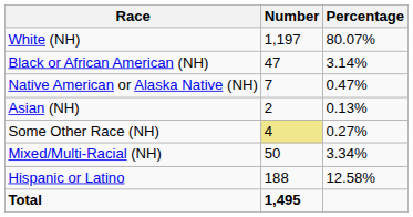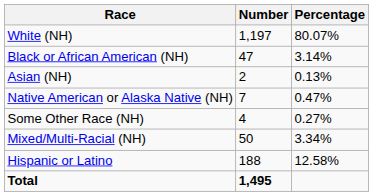 <table class="wikitable">
 <tr>
 <th>Race</th>
 <th>Number</th>
 <th>Percentage</th>
 </tr>
 <tr>
 <td><a href='#'>White</a> (NH)</td>
 <td>1,197</td>
 <td>80.07%</td>
 </tr>
 <tr>
 <td><a href='#'>Black or African American</a> (NH)</td>
 <td>47</td>
 <td>3.14%</td>
 </tr>
 <tr>
+<td><a href='#'>Asian</a> (NH)</td>
+<td>2</td>
+<td>0.13%</td>
+</tr>
+<tr>
 <td><a href='#'>Native American</a> or <a href='#'>Alaska Native</a> (NH)</td>
 <td>7</td>
 <td>0.47%</td>
 </tr>
 <tr>
-<td><a href='#'>Asian</a> (NH)</td>
-<td>2</td>
-<td>0.13%</td>
-</tr>
-<tr>
 <td>Some Other Race (NH)</td>
-<td style="background: khaki;">4</td>
+<td>4</td>
 <td>0.27%</td>
 </tr>
 <tr>
 <td><a href='#'>Mixed/Multi-Racial</a> (NH)</td>
 <td>50</td>
 <td>3.34%</td>
 </tr>
 <tr>
 <td><a href='#'>Hispanic or Latino</a></td>
 <td>188</td>
 <td>12.58%</td>
 </tr>
 <tr>
 <td><strong>Total</strong></td>
 <td><strong>1,495</strong></td>
 <td></td>
 </tr>
 </table>
